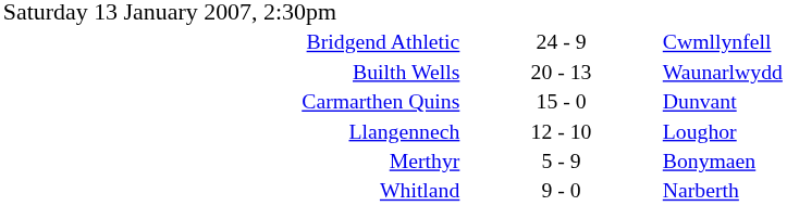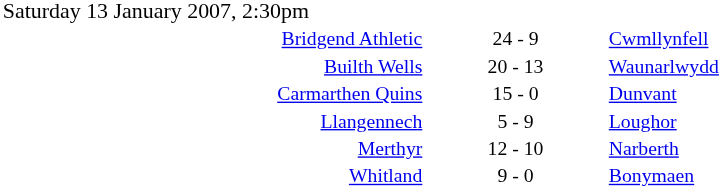 <table style="width:70%;" cellspacing="1">
 <tr>
 <th width=35%></th>
 <th width=15%></th>
 <th></th>
 </tr>
 <tr>
 <td>Saturday 13 January 2007, 2:30pm</td>
 </tr>
 <tr style=font-size:90%>
 <td align=right><a href='#'>Bridgend Athletic</a></td>
 <td align=center>24 - 9</td>
 <td><a href='#'>Cwmllynfell</a></td>
 </tr>
 <tr style=font-size:90%>
 <td align=right><a href='#'>Builth Wells</a></td>
 <td align=center>20 - 13</td>
 <td><a href='#'>Waunarlwydd</a></td>
 </tr>
 <tr style=font-size:90%>
 <td align=right><a href='#'>Carmarthen Quins</a></td>
 <td align=center>15 - 0</td>
 <td><a href='#'>Dunvant</a></td>
 </tr>
 <tr style=font-size:90%>
 <td align=right><a href='#'>Llangennech</a></td>
-<td align=center>12 - 10</td>
+<td align=center>5 - 9</td>
 <td><a href='#'>Loughor</a></td>
 </tr>
 <tr style=font-size:90%>
 <td align=right><a href='#'>Merthyr</a></td>
-<td align=center>5 - 9</td>
-<td><a href='#'>Bonymaen</a></td>
+<td align=center>12 - 10</td>
+<td><a href='#'>Narberth</a></td>
 </tr>
 <tr style=font-size:90%>
 <td align=right><a href='#'>Whitland</a></td>
 <td align=center>9 - 0</td>
-<td><a href='#'>Narberth</a></td>
+<td><a href='#'>Bonymaen</a></td>
 </tr>
 </table>
